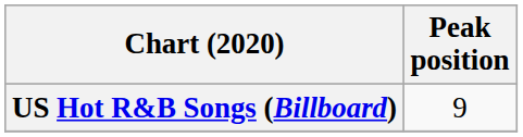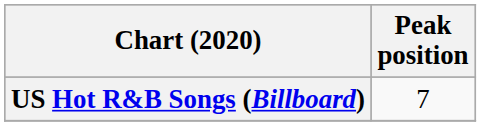 <table class="wikitable sortable plainrowheaders" style="text-align:center">
 <tr>
 <th scope="col">Chart (2020)</th>
 <th scope="col">Peak<br>position</th>
 </tr>
 <tr>
 <th scope="row">US <a href='#'>Hot R&B Songs</a> (<em><a href='#'>Billboard</a></em>)</th>
-<td>9</td>
+<td>7</td>
 </tr>
 <tr>
 </tr>
 </table>
